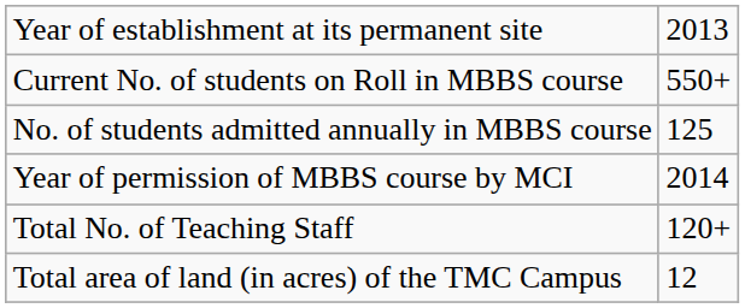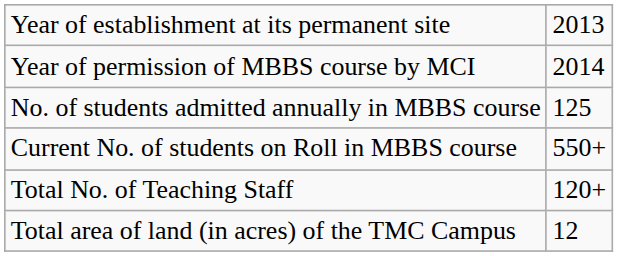 <table class="wikitable">
 <tr>
 <td>Year of establishment at its permanent site</td>
 <td>2013</td>
 </tr>
 <tr>
-<td>Current No. of students on Roll in MBBS course</td>
-<td>550+</td>
+<td>Year of permission of MBBS course by MCI</td>
+<td>2014</td>
 </tr>
 <tr>
 <td>No. of students admitted annually in MBBS course</td>
 <td>125</td>
 </tr>
 <tr>
-<td>Year of permission of MBBS course by MCI</td>
-<td>2014</td>
+<td>Current No. of students on Roll in MBBS course</td>
+<td>550+</td>
 </tr>
 <tr>
 <td>Total No. of Teaching Staff</td>
 <td>120+</td>
 </tr>
 <tr>
 <td>Total area of land (in acres) of the TMC Campus</td>
 <td>12</td>
 </tr>
 </table>
